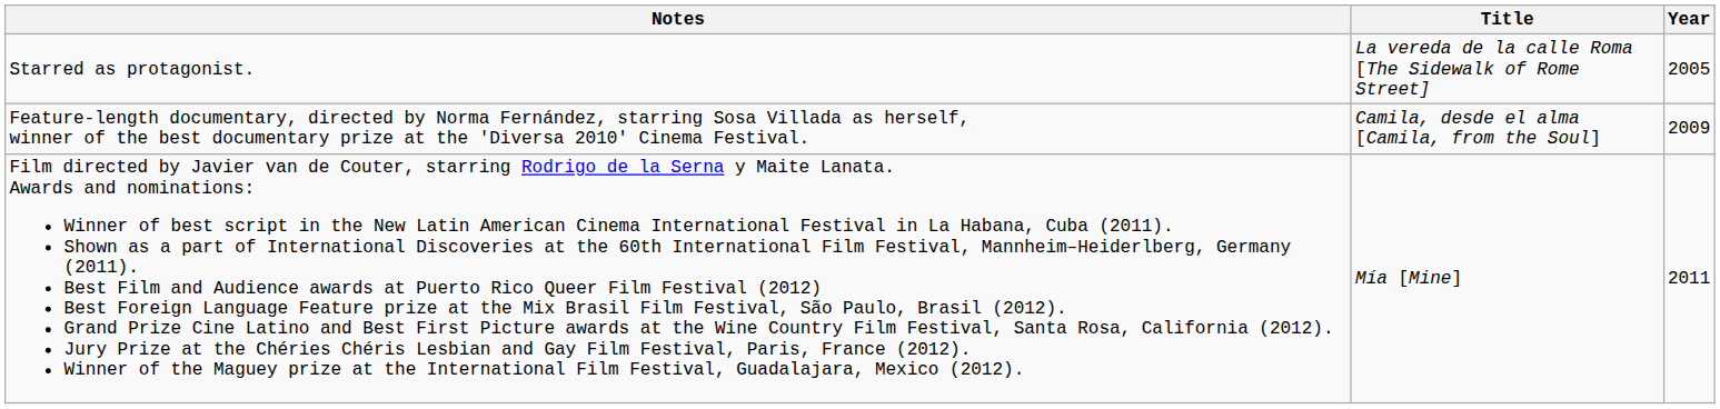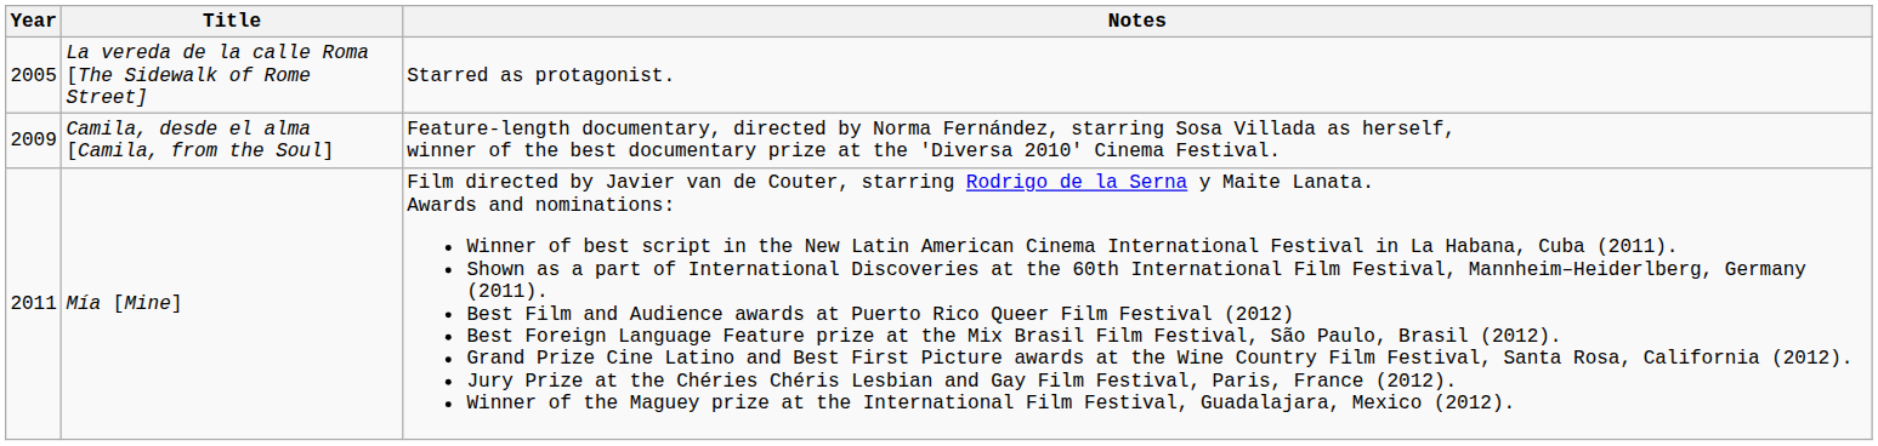 <table class="wikitable">
 <tr>
+<th>Year</th>
+<th>Title</th>
 <th>Notes</th>
-<th>Title</th>
-<th>Year</th>
 </tr>
 <tr>
+<td>2005</td>
+<td><em>La vereda de la calle Roma</em><br>[<em>The Sidewalk of Rome Street]</em></td>
 <td>Starred as protagonist.</td>
-<td><em>La vereda de la calle Roma</em><br>[<em>The Sidewalk of Rome Street]</em></td>
-<td>2005</td>
 </tr>
 <tr>
+<td>2009</td>
+<td><em>Camila, desde el alma</em><br>[<em>Camila, from the Soul</em>]</td>
 <td>Feature-length documentary, directed by Norma Fernández, starring Sosa Villada as herself,<br>winner of the best documentary prize at the 'Diversa 2010' Cinema Festival.</td>
-<td><em>Camila, desde el alma</em><br>[<em>Camila, from the Soul</em>]</td>
-<td>2009</td>
 </tr>
 <tr>
+<td>2011</td>
+<td><em>Mía</em> [<em>Mine</em>]</td>
 <td>Film directed by Javier van de Couter, starring <a href='#'>Rodrigo de la Serna</a> y Maite Lanata.<br>Awards and nominations:<ul><li>Winner of best script in the New Latin American Cinema International Festival in La Habana, Cuba (2011).</li><li>Shown as a part of International Discoveries at the 60th International Film Festival, Mannheim–Heiderlberg, Germany (2011).</li><li>Best Film and Audience awards at Puerto Rico Queer Film Festival (2012)</li><li>Best Foreign Language Feature prize at the Mix Brasil Film Festival, São Paulo, Brasil (2012).</li><li>Grand Prize Cine Latino and Best First Picture awards at the Wine Country Film Festival, Santa Rosa, California (2012).</li><li>Jury Prize at the Chéries Chéris Lesbian and Gay Film Festival, Paris, France (2012).</li><li>Winner of the Maguey prize at the International Film Festival, Guadalajara, Mexico (2012).</li></ul></td>
-<td><em>Mía</em> [<em>Mine</em>]</td>
-<td>2011</td>
 </tr>
 </table>
